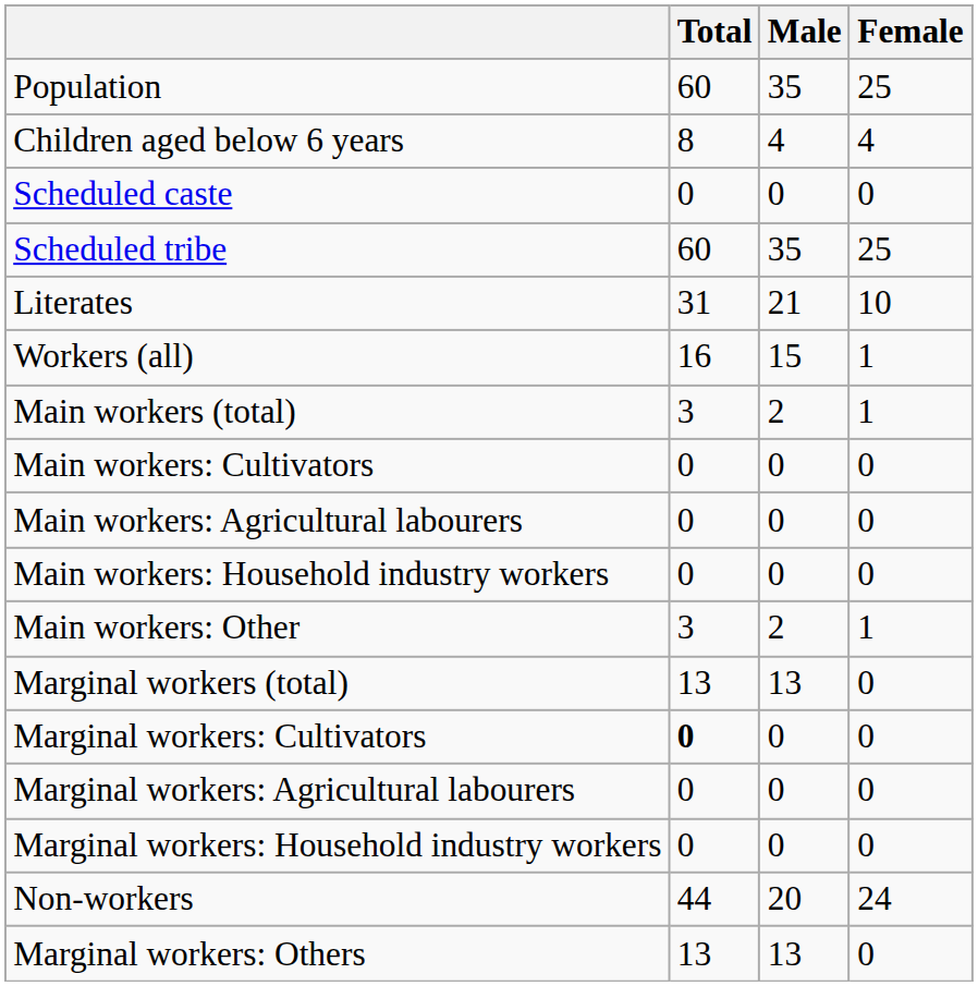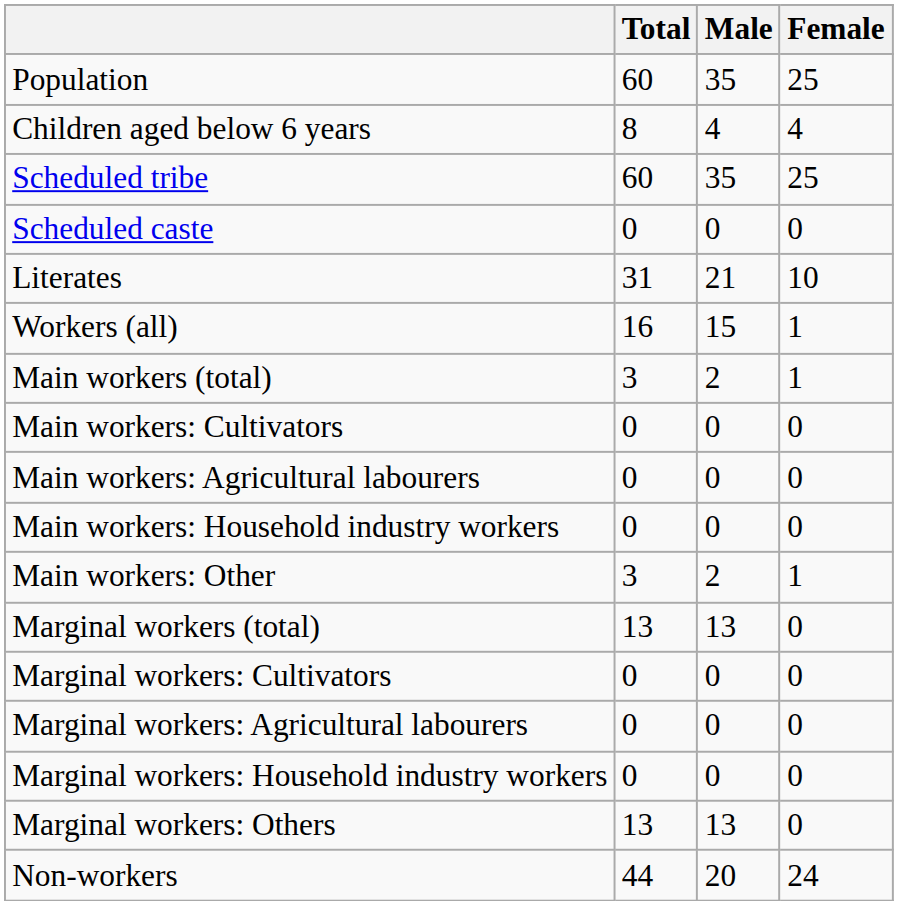 <table class="wikitable sortable">
 <tr>
 <th></th>
 <th>Total</th>
 <th>Male</th>
 <th>Female</th>
 </tr>
 <tr>
 <td>Population</td>
 <td>60</td>
 <td>35</td>
 <td>25</td>
 </tr>
 <tr>
 <td>Children aged below 6 years</td>
 <td>8</td>
 <td>4</td>
 <td>4</td>
 </tr>
 <tr>
+<td><a href='#'>Scheduled tribe</a></td>
+<td>60</td>
+<td>35</td>
+<td>25</td>
+</tr>
+<tr>
 <td><a href='#'>Scheduled caste</a></td>
 <td>0</td>
 <td>0</td>
 <td>0</td>
-</tr>
-<tr>
-<td><a href='#'>Scheduled tribe</a></td>
-<td>60</td>
-<td>35</td>
-<td>25</td>
 </tr>
 <tr>
 <td>Literates</td>
 <td>31</td>
 <td>21</td>
 <td>10</td>
 </tr>
 <tr>
 <td>Workers (all)</td>
 <td>16</td>
 <td>15</td>
 <td>1</td>
 </tr>
 <tr>
 <td>Main workers (total)</td>
 <td>3</td>
 <td>2</td>
 <td>1</td>
 </tr>
 <tr>
 <td>Main workers: Cultivators</td>
 <td>0</td>
 <td>0</td>
 <td>0</td>
 </tr>
 <tr>
 <td>Main workers: Agricultural labourers</td>
 <td>0</td>
 <td>0</td>
 <td>0</td>
 </tr>
 <tr>
 <td>Main workers: Household industry workers</td>
 <td>0</td>
 <td>0</td>
 <td>0</td>
 </tr>
 <tr>
 <td>Main workers: Other</td>
 <td>3</td>
 <td>2</td>
 <td>1</td>
 </tr>
 <tr>
 <td>Marginal workers (total)</td>
 <td>13</td>
 <td>13</td>
 <td>0</td>
 </tr>
 <tr>
 <td>Marginal workers: Cultivators</td>
-<td><strong>0</strong></td>
+<td>0</td>
 <td>0</td>
 <td>0</td>
 </tr>
 <tr>
 <td>Marginal workers: Agricultural labourers</td>
 <td>0</td>
 <td>0</td>
 <td>0</td>
 </tr>
 <tr>
 <td>Marginal workers: Household industry workers</td>
 <td>0</td>
 <td>0</td>
 <td>0</td>
 </tr>
 <tr>
+<td>Marginal workers: Others</td>
+<td>13</td>
+<td>13</td>
+<td>0</td>
+</tr>
+<tr>
 <td>Non-workers</td>
 <td>44</td>
 <td>20</td>
 <td>24</td>
 </tr>
-<tr>
-<td>Marginal workers: Others</td>
-<td>13</td>
-<td>13</td>
-<td>0</td>
-</tr>
 </table>
